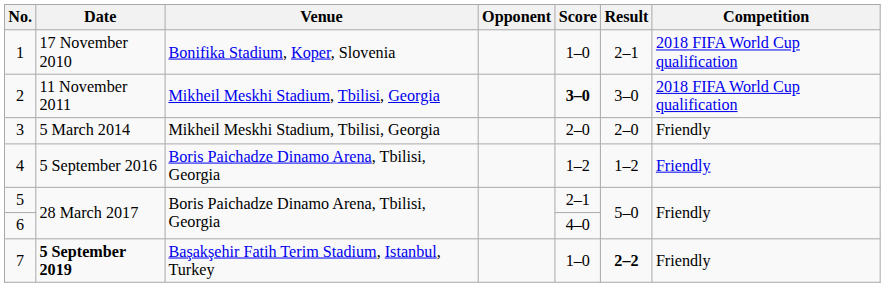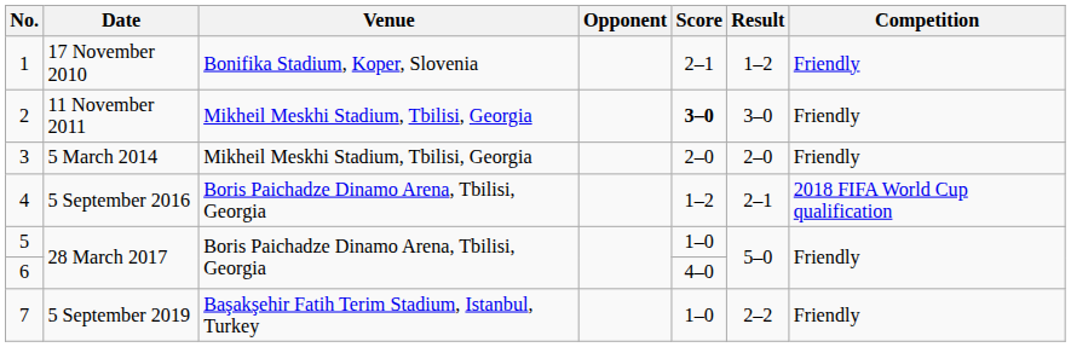 <table class="wikitable sortable">
 <tr>
 <th scope="col">No.</th>
 <th scope="col">Date</th>
 <th scope="col">Venue</th>
 <th scope="col">Opponent</th>
 <th scope="col">Score</th>
 <th scope="col">Result</th>
 <th scope="col">Competition</th>
 </tr>
 <tr>
 <td align="center">1</td>
 <td>17 November 2010</td>
 <td><a href='#'>Bonifika Stadium</a>, <a href='#'>Koper</a>, Slovenia</td>
 <td></td>
-<td align="center">1–0</td>
 <td align="center">2–1</td>
-<td><a href='#'>2018 FIFA World Cup qualification</a></td>
+<td align="center">1–2</td>
+<td><a href='#'>Friendly</a></td>
 </tr>
 <tr>
 <td align="center">2</td>
 <td>11 November 2011</td>
 <td><a href='#'>Mikheil Meskhi Stadium</a>, <a href='#'>Tbilisi</a>, <a href='#'>Georgia</a></td>
 <td></td>
 <td align="center"><strong>3–0</strong></td>
 <td align="center">3–0</td>
-<td><a href='#'>2018 FIFA World Cup qualification</a></td>
+<td>Friendly</td>
 </tr>
 <tr>
 <td align="center">3</td>
 <td>5 March 2014</td>
 <td>Mikheil Meskhi Stadium, Tbilisi, Georgia</td>
 <td></td>
 <td align="center">2–0</td>
 <td align="center">2–0</td>
 <td>Friendly</td>
 </tr>
 <tr>
 <td align="center">4</td>
 <td>5 September 2016</td>
 <td><a href='#'>Boris Paichadze Dinamo Arena</a>, Tbilisi, Georgia</td>
 <td></td>
 <td align="center">1–2</td>
-<td align="center">1–2</td>
-<td><a href='#'>Friendly</a></td>
+<td align="center">2–1</td>
+<td><a href='#'>2018 FIFA World Cup qualification</a></td>
 </tr>
 <tr>
 <td align="center">5</td>
 <td rowspan="2">28 March 2017</td>
 <td rowspan="2">Boris Paichadze Dinamo Arena, Tbilisi, Georgia</td>
 <td rowspan="2"></td>
-<td align="center">2–1</td>
+<td align="center">1–0</td>
 <td rowspan="2" align="center">5–0</td>
 <td rowspan="2">Friendly</td>
 </tr>
 <tr>
 <td align="center">6</td>
 <td align="center">4–0</td>
 </tr>
 <tr>
 <td align="center">7</td>
-<td><strong>5 September 2019</strong></td>
+<td>5 September 2019</td>
 <td><a href='#'>Başakşehir Fatih Terim Stadium</a>, <a href='#'>Istanbul</a>, Turkey</td>
 <td></td>
 <td align="center">1–0</td>
-<td align="center"><strong>2–2</strong></td>
+<td align="center">2–2</td>
 <td>Friendly</td>
 </tr>
 </table>
